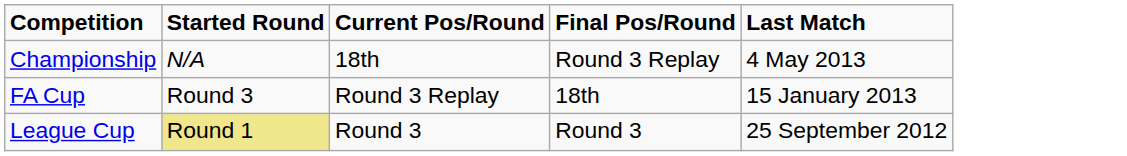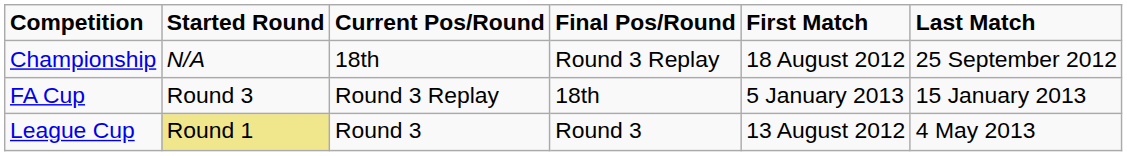 <table class="wikitable">
 <tr>
 <td><strong>Competition</strong></td>
 <td><strong>Started Round</strong></td>
 <td><strong>Current Pos/Round</strong></td>
 <td><strong>Final Pos/Round</strong></td>
+<td><strong>First Match</strong></td>
 <td><strong>Last Match</strong></td>
 </tr>
 <tr>
 <td><a href='#'>Championship</a></td>
 <td><em>N/A</em></td>
 <td>18th</td>
 <td>Round 3 Replay</td>
-<td>4 May 2013</td>
+<td>18 August 2012</td>
+<td>25 September 2012</td>
 </tr>
 <tr>
 <td><a href='#'>FA Cup</a></td>
 <td>Round 3</td>
 <td>Round 3 Replay</td>
 <td>18th</td>
+<td>5 January 2013</td>
 <td>15 January 2013</td>
 </tr>
 <tr>
 <td><a href='#'>League Cup</a></td>
 <td style="background: khaki;">Round 1</td>
 <td>Round 3</td>
 <td>Round 3</td>
-<td>25 September 2012</td>
+<td>13 August 2012</td>
+<td>4 May 2013</td>
 </tr>
 </table>
